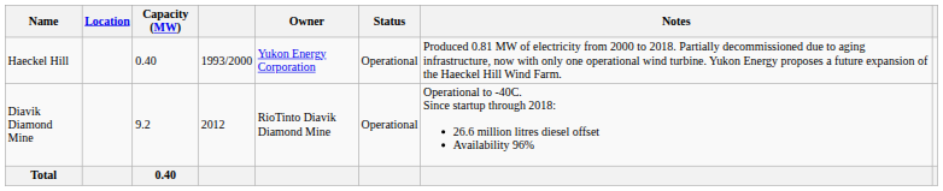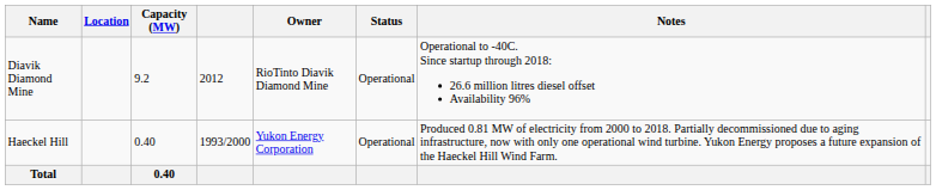 <table class="wikitable sortable">
 <tr>
 <th>Name</th>
 <th><a href='#'>Location</a></th>
 <th>Capacity (<a href='#'>MW</a>)</th>
 <th></th>
 <th>Owner</th>
 <th>Status</th>
 <th class="unsortable">Notes</th>
 <th class="unsortable"></th>
 </tr>
 <tr>
+<td>Diavik Diamond Mine</td>
+<td></td>
+<td>9.2</td>
+<td>2012</td>
+<td>RioTinto Diavik Diamond Mine</td>
+<td>Operational</td>
+<td>Operational to -40C.<br>Since startup through 2018:<ul><li>26.6 million litres diesel offset</li><li>Availability 96%</li></ul></td>
+<td></td>
+</tr>
+<tr>
 <td>Haeckel Hill</td>
 <td></td>
 <td>0.40</td>
 <td>1993/2000</td>
 <td><a href='#'>Yukon Energy Corporation</a></td>
 <td>Operational</td>
 <td>Produced 0.81 MW of electricity from 2000 to 2018. Partially decommissioned due to aging infrastructure, now with only one operational wind turbine. Yukon Energy proposes a future expansion of the Haeckel Hill Wind Farm.</td>
-<td></td>
-</tr>
-<tr>
-<td>Diavik Diamond Mine</td>
-<td></td>
-<td>9.2</td>
-<td>2012</td>
-<td>RioTinto Diavik Diamond Mine</td>
-<td>Operational</td>
-<td>Operational to -40C.<br>Since startup through 2018:<ul><li>26.6 million litres diesel offset</li><li>Availability 96%</li></ul></td>
 <td></td>
 </tr>
 <tr class="sortbottom">
 <th>Total</th>
 <th></th>
 <th>0.40</th>
 <th></th>
 <th></th>
 <th></th>
 <th></th>
 <th></th>
 </tr>
 </table>
